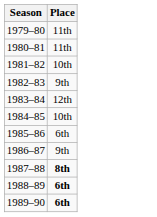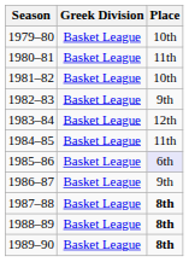 <table class="wikitable sortable" style="text-align:center; width: ;">
 <tr style="background: #efefef">
 <th><strong>Season</strong></th>
+<th>Greek Division</th>
 <th>Place</th>
 </tr>
 <tr>
 <td>1979–80</td>
-<td>11th</td>
+<td><a href='#'>Basket League</a></td>
+<td>10th</td>
 </tr>
 <tr>
 <td>1980–81</td>
+<td><a href='#'>Basket League</a></td>
 <td>11th</td>
 </tr>
 <tr>
 <td>1981–82</td>
+<td><a href='#'>Basket League</a></td>
 <td>10th</td>
 </tr>
 <tr>
 <td>1982–83</td>
+<td><a href='#'>Basket League</a></td>
 <td>9th</td>
 </tr>
 <tr>
 <td>1983–84</td>
+<td><a href='#'>Basket League</a></td>
 <td>12th</td>
 </tr>
 <tr>
 <td>1984–85</td>
-<td>10th</td>
+<td><a href='#'>Basket League</a></td>
+<td>11th</td>
 </tr>
 <tr>
 <td>1985–86</td>
-<td>6th</td>
+<td><a href='#'>Basket League</a></td>
+<td style="background: lavender;">6th</td>
 </tr>
 <tr>
 <td>1986–87</td>
+<td><a href='#'>Basket League</a></td>
 <td>9th</td>
 </tr>
 <tr>
 <td>1987–88</td>
+<td><a href='#'>Basket League</a></td>
 <td><strong>8th</strong></td>
 </tr>
 <tr>
 <td>1988–89</td>
-<td><strong>6th</strong></td>
+<td><a href='#'>Basket League</a></td>
+<td><strong>8th</strong></td>
 </tr>
 <tr>
 <td>1989–90</td>
-<td><strong>6th</strong></td>
+<td><a href='#'>Basket League</a></td>
+<td><strong>8th</strong></td>
 </tr>
 </table>
